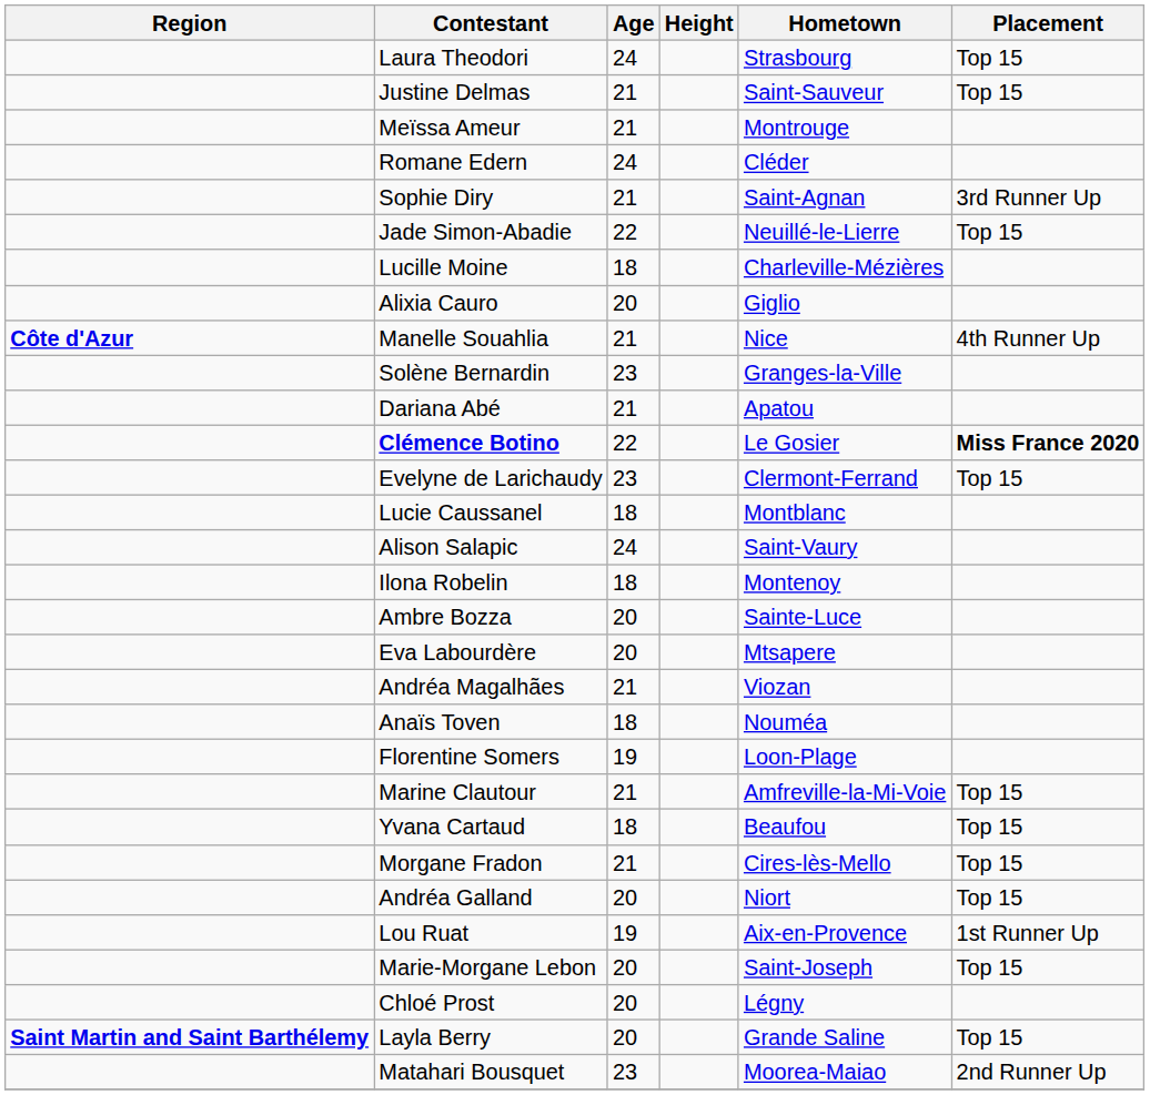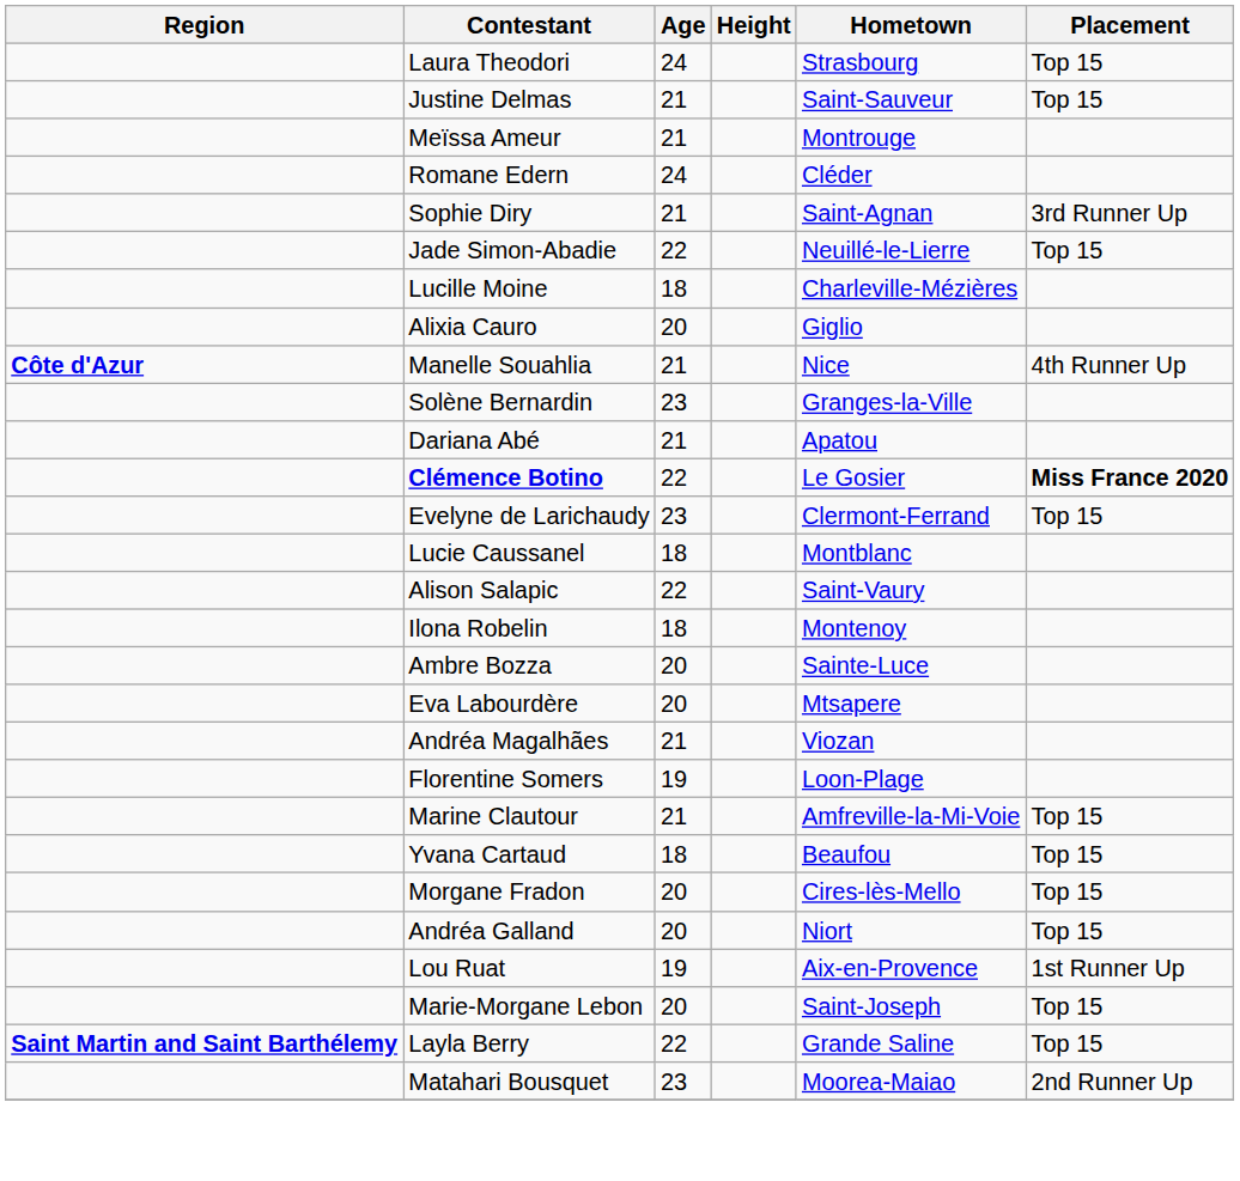 <table class="wikitable sortable" style="font-size: 95%;">
 <tr>
 <th>Region</th>
 <th>Contestant</th>
 <th>Age</th>
 <th>Height</th>
 <th>Hometown</th>
 <th>Placement</th>
 </tr>
 <tr>
 <td><strong></strong></td>
 <td>Laura Theodori</td>
 <td>24</td>
 <td></td>
 <td><a href='#'>Strasbourg</a></td>
 <td>Top 15</td>
 </tr>
 <tr>
 <td><strong></strong></td>
 <td>Justine Delmas</td>
 <td>21</td>
 <td></td>
 <td><a href='#'>Saint-Sauveur</a></td>
 <td>Top 15</td>
 </tr>
 <tr>
 <td><strong></strong></td>
 <td>Meïssa Ameur</td>
 <td>21</td>
 <td></td>
 <td><a href='#'>Montrouge</a></td>
 <td></td>
 </tr>
 <tr>
 <td><strong></strong></td>
 <td>Romane Edern</td>
 <td>24</td>
 <td></td>
 <td><a href='#'>Cléder</a></td>
 <td></td>
 </tr>
 <tr>
 <td><strong></strong></td>
 <td>Sophie Diry</td>
 <td>21</td>
 <td></td>
 <td><a href='#'>Saint-Agnan</a></td>
 <td>3rd Runner Up</td>
 </tr>
 <tr>
 <td><strong></strong></td>
 <td>Jade Simon-Abadie</td>
 <td>22</td>
 <td></td>
 <td><a href='#'>Neuillé-le-Lierre</a></td>
 <td>Top 15</td>
 </tr>
 <tr>
 <td><strong></strong></td>
 <td>Lucille Moine</td>
 <td>18</td>
 <td></td>
 <td><a href='#'>Charleville-Mézières</a></td>
 <td></td>
 </tr>
 <tr>
 <td><strong></strong></td>
 <td>Alixia Cauro</td>
 <td>20</td>
 <td></td>
 <td><a href='#'>Giglio</a></td>
 <td></td>
 </tr>
 <tr>
 <td> <strong><a href='#'>Côte d'Azur</a></strong></td>
 <td>Manelle Souahlia</td>
 <td>21</td>
 <td></td>
 <td><a href='#'>Nice</a></td>
 <td>4th Runner Up</td>
 </tr>
 <tr>
 <td><strong></strong></td>
 <td>Solène Bernardin</td>
 <td>23</td>
 <td></td>
 <td><a href='#'>Granges-la-Ville</a></td>
 <td></td>
 </tr>
 <tr>
 <td><strong></strong></td>
 <td>Dariana Abé</td>
 <td>21</td>
 <td></td>
 <td><a href='#'>Apatou</a></td>
 <td></td>
 </tr>
 <tr>
 <td><strong></strong></td>
 <td><strong><a href='#'>Clémence Botino</a></strong></td>
 <td>22</td>
 <td></td>
 <td><a href='#'>Le Gosier</a></td>
 <td><strong>Miss France 2020</strong></td>
 </tr>
 <tr>
 <td><strong></strong></td>
 <td>Evelyne de Larichaudy</td>
 <td>23</td>
 <td></td>
 <td><a href='#'>Clermont-Ferrand</a></td>
 <td>Top 15</td>
 </tr>
 <tr>
 <td><strong></strong></td>
 <td>Lucie Caussanel</td>
 <td>18</td>
 <td></td>
 <td><a href='#'>Montblanc</a></td>
 <td></td>
 </tr>
 <tr>
 <td><strong></strong></td>
 <td>Alison Salapic</td>
-<td>24</td>
+<td>22</td>
 <td></td>
 <td><a href='#'>Saint-Vaury</a></td>
 <td></td>
 </tr>
 <tr>
 <td><strong></strong></td>
 <td>Ilona Robelin</td>
 <td>18</td>
 <td></td>
 <td><a href='#'>Montenoy</a></td>
 <td></td>
 </tr>
 <tr>
 <td><strong></strong></td>
 <td>Ambre Bozza</td>
 <td>20</td>
 <td></td>
 <td><a href='#'>Sainte-Luce</a></td>
 <td></td>
 </tr>
 <tr>
 <td><strong></strong></td>
 <td>Eva Labourdère</td>
 <td>20</td>
 <td></td>
 <td><a href='#'>Mtsapere</a></td>
 <td></td>
 </tr>
 <tr>
 <td><strong></strong></td>
 <td>Andréa Magalhães</td>
 <td>21</td>
 <td></td>
 <td><a href='#'>Viozan</a></td>
 <td></td>
 </tr>
 <tr>
 <td><strong></strong></td>
-<td>Anaïs Toven</td>
-<td>18</td>
-<td></td>
-<td><a href='#'>Nouméa</a></td>
-<td></td>
-</tr>
-<tr>
-<td><strong></strong></td>
 <td>Florentine Somers</td>
 <td>19</td>
 <td></td>
 <td><a href='#'>Loon-Plage</a></td>
 <td></td>
 </tr>
 <tr>
 <td><strong></strong></td>
 <td>Marine Clautour</td>
 <td>21</td>
 <td></td>
 <td><a href='#'>Amfreville-la-Mi-Voie</a></td>
 <td>Top 15</td>
 </tr>
 <tr>
 <td><strong></strong></td>
 <td>Yvana Cartaud</td>
 <td>18</td>
 <td></td>
 <td><a href='#'>Beaufou</a></td>
 <td>Top 15</td>
 </tr>
 <tr>
 <td><strong></strong></td>
 <td>Morgane Fradon</td>
-<td>21</td>
+<td>20</td>
 <td></td>
 <td><a href='#'>Cires-lès-Mello</a></td>
 <td>Top 15</td>
 </tr>
 <tr>
 <td><strong></strong></td>
 <td>Andréa Galland</td>
 <td>20</td>
 <td></td>
 <td><a href='#'>Niort</a></td>
 <td>Top 15</td>
 </tr>
 <tr>
 <td><strong></strong></td>
 <td>Lou Ruat</td>
 <td>19</td>
 <td></td>
 <td><a href='#'>Aix-en-Provence</a></td>
 <td>1st Runner Up</td>
 </tr>
 <tr>
 <td><strong></strong></td>
 <td>Marie-Morgane Lebon</td>
 <td>20</td>
 <td></td>
 <td><a href='#'>Saint-Joseph</a></td>
 <td>Top 15</td>
 </tr>
 <tr>
-<td><strong></strong></td>
-<td>Chloé Prost</td>
-<td>20</td>
-<td></td>
-<td><a href='#'>Légny</a></td>
-<td></td>
-</tr>
-<tr>
 <td><strong> <a href='#'>Saint Martin and Saint Barthélemy</a></strong></td>
 <td>Layla Berry</td>
-<td>20</td>
+<td>22</td>
 <td></td>
 <td><a href='#'>Grande Saline</a></td>
 <td>Top 15</td>
 </tr>
 <tr>
 <td><strong></strong></td>
 <td>Matahari Bousquet</td>
 <td>23</td>
 <td></td>
 <td><a href='#'>Moorea-Maiao</a></td>
 <td>2nd Runner Up</td>
 </tr>
 <tr>
 </tr>
 </table>
